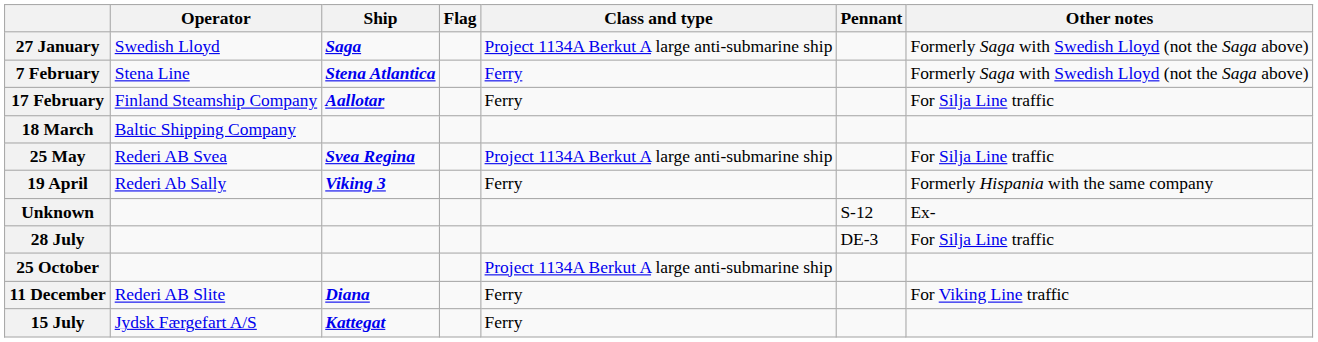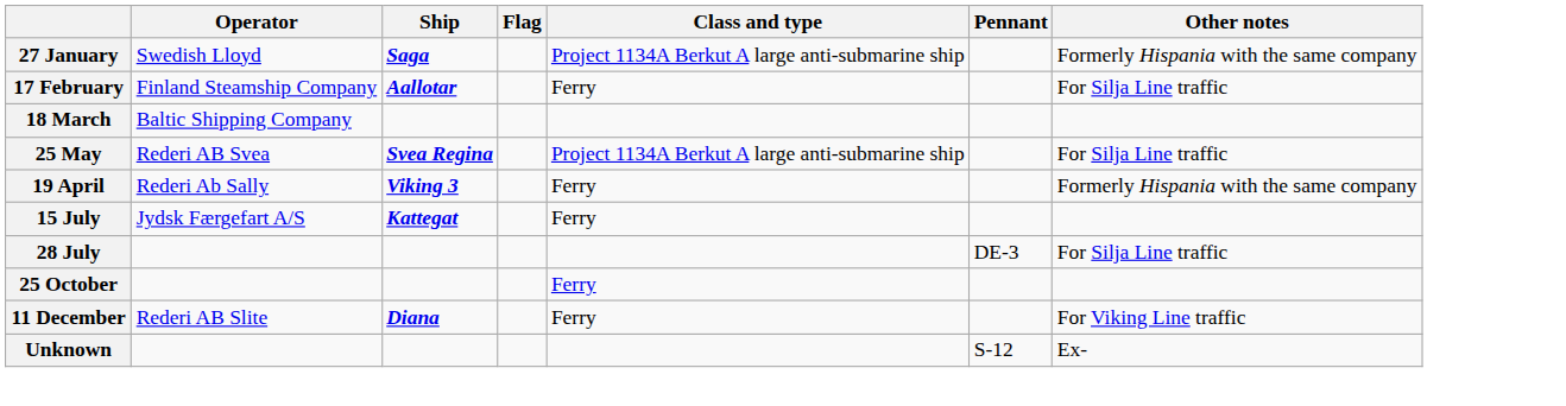 <table Class="wikitable">
 <tr>
 <th width="90"></th>
 <th>Operator</th>
 <th>Ship</th>
 <th>Flag</th>
 <th>Class and type</th>
 <th>Pennant</th>
 <th>Other notes</th>
 </tr>
 <tr ---->
 <th>27 January</th>
 <td><a href='#'>Swedish Lloyd</a></td>
 <td><strong><a href='#'><em>Saga</em></a></strong></td>
 <td></td>
 <td><a href='#'>Project 1134A Berkut A</a> large anti-submarine ship</td>
 <td></td>
-<td>Formerly <em>Saga</em> with <a href='#'>Swedish Lloyd</a> (not the <em>Saga</em> above)</td>
-</tr>
-<tr ---->
-<th>7 February</th>
-<td><a href='#'>Stena Line</a></td>
-<td><strong><a href='#'><em>Stena Atlantica</em></a></strong></td>
-<td></td>
-<td><a href='#'>Ferry</a></td>
-<td></td>
-<td>Formerly <em>Saga</em> with <a href='#'>Swedish Lloyd</a> (not the <em>Saga</em> above)</td>
+<td>Formerly <em>Hispania</em> with the same company</td>
 </tr>
 <tr ---->
 <th>17 February</th>
 <td><a href='#'>Finland Steamship Company</a></td>
 <td><strong><a href='#'><em>Aallotar</em></a></strong></td>
 <td></td>
 <td>Ferry</td>
 <td></td>
 <td>For <a href='#'>Silja Line</a> traffic</td>
 </tr>
 <tr ---->
 <th>18 March</th>
 <td><a href='#'>Baltic Shipping Company</a></td>
 <td><strong></strong></td>
 <td></td>
 <td></td>
 <td></td>
 <td></td>
 </tr>
 <tr ---->
 <th>25 May</th>
 <td><a href='#'>Rederi AB Svea</a></td>
 <td><strong><a href='#'><em>Svea Regina</em></a></strong></td>
 <td></td>
 <td><a href='#'>Project 1134A Berkut A</a> large anti-submarine ship</td>
 <td></td>
 <td>For <a href='#'>Silja Line</a> traffic</td>
 </tr>
 <tr ---->
 <th>19 April</th>
 <td><a href='#'>Rederi Ab Sally</a></td>
 <td><strong><a href='#'><em>Viking 3</em></a></strong></td>
 <td></td>
 <td>Ferry</td>
 <td></td>
 <td>Formerly <em>Hispania</em> with the same company</td>
 </tr>
 <tr ---->
-<th>Unknown</th>
+<th>15 July</th>
+<td><a href='#'>Jydsk Færgefart A/S</a></td>
+<td><strong><a href='#'><em>Kattegat</em></a></strong></td>
 <td></td>
-<td><strong></strong></td>
+<td>Ferry</td>
 <td></td>
 <td></td>
-<td>S-12</td>
-<td>Ex-</td>
 </tr>
 <tr ---->
 <th>28 July</th>
 <td></td>
 <td><strong></strong></td>
 <td></td>
 <td></td>
 <td>DE-3</td>
 <td>For <a href='#'>Silja Line</a> traffic</td>
 </tr>
 <tr ---->
 <th>25 October</th>
 <td></td>
 <td><strong></strong></td>
 <td></td>
-<td><a href='#'>Project 1134A Berkut A</a> large anti-submarine ship</td>
+<td><a href='#'>Ferry</a></td>
 <td></td>
 <td></td>
 </tr>
 <tr ---->
 <th>11 December</th>
 <td><a href='#'>Rederi AB Slite</a></td>
 <td><strong><a href='#'><em>Diana</em></a></strong></td>
 <td></td>
 <td>Ferry</td>
 <td></td>
 <td>For <a href='#'>Viking Line</a> traffic</td>
 </tr>
 <tr ---->
-<th>15 July</th>
-<td><a href='#'>Jydsk Færgefart A/S</a></td>
-<td><strong><a href='#'><em>Kattegat</em></a></strong></td>
+<th>Unknown</th>
 <td></td>
-<td>Ferry</td>
+<td><strong></strong></td>
 <td></td>
 <td></td>
+<td>S-12</td>
+<td>Ex-</td>
 </tr>
 </table>
